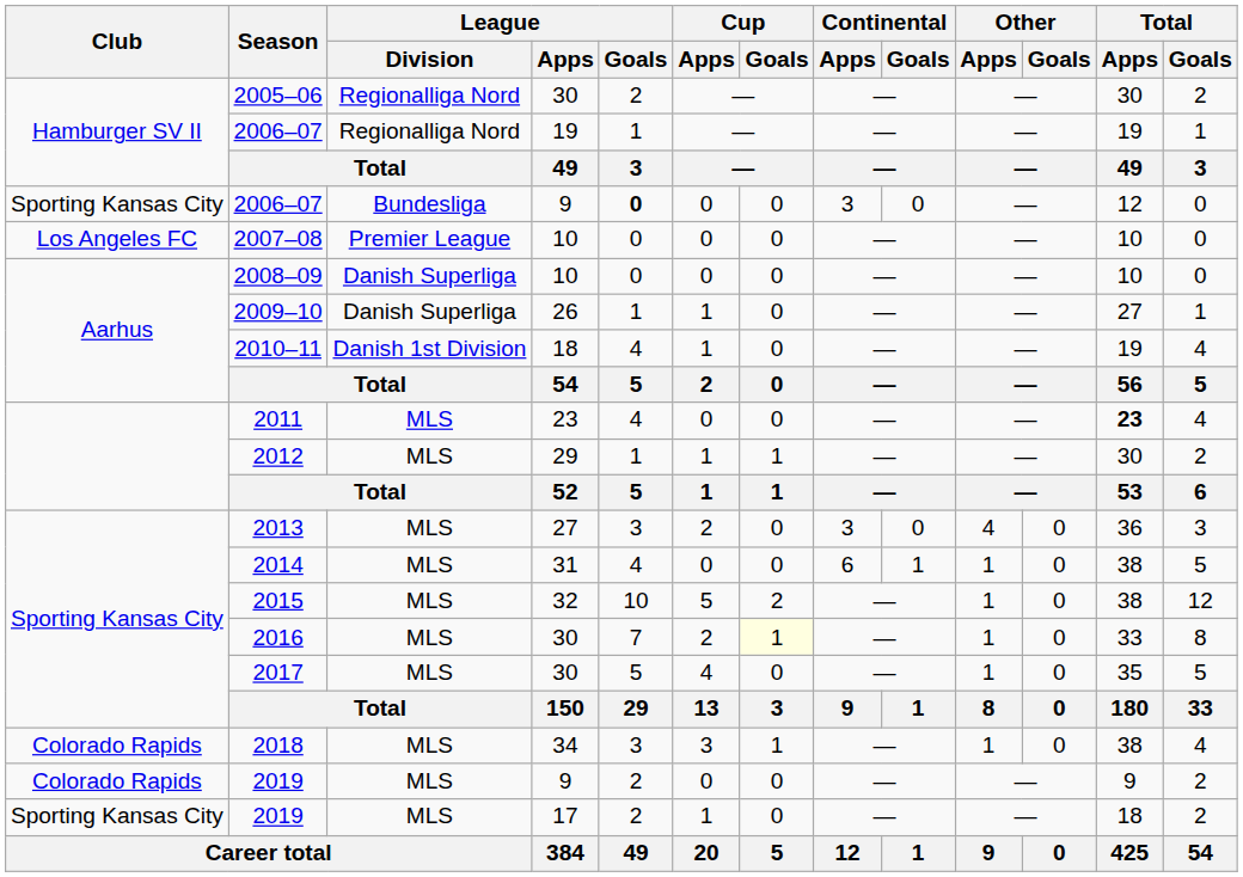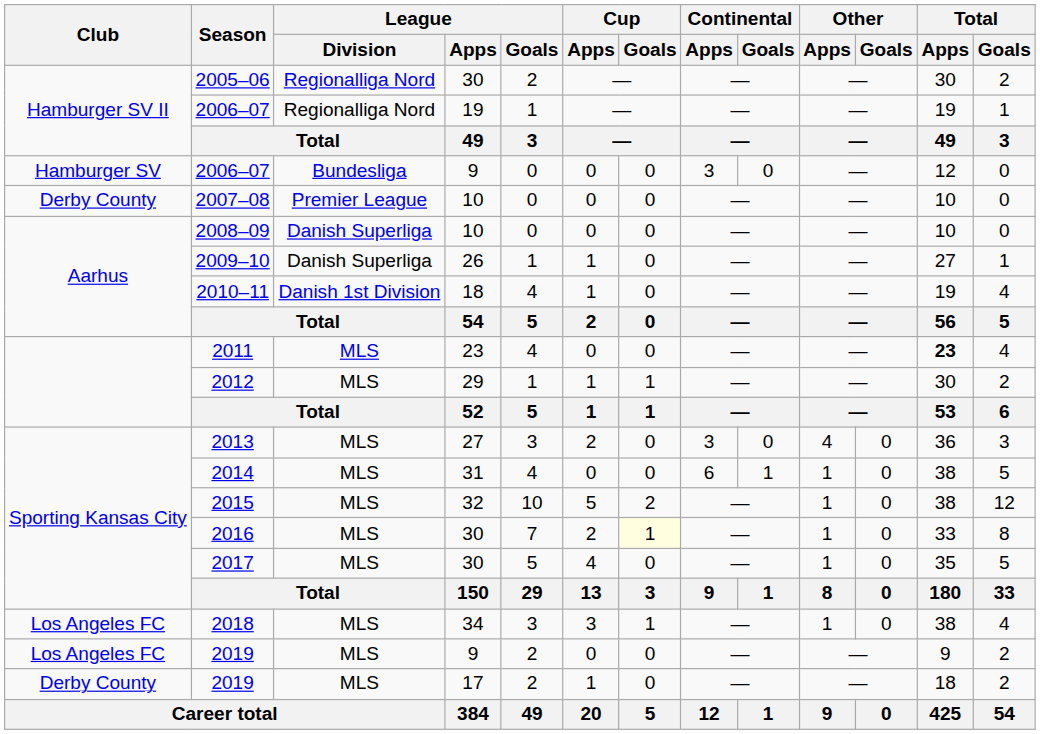 <table class="wikitable" style="text-align: center">
 <tr>
 <th rowspan="2">Club</th>
 <th rowspan="2">Season</th>
 <th colspan="3">League</th>
 <th colspan="2">Cup</th>
 <th colspan="2">Continental</th>
 <th colspan="2">Other</th>
 <th colspan="2">Total</th>
 </tr>
 <tr>
 <th>Division</th>
 <th>Apps</th>
 <th>Goals</th>
 <th>Apps</th>
 <th>Goals</th>
 <th>Apps</th>
 <th>Goals</th>
 <th>Apps</th>
 <th>Goals</th>
 <th>Apps</th>
 <th>Goals</th>
 </tr>
 <tr>
 <td rowspan="3"><a href='#'>Hamburger SV II</a></td>
 <td><a href='#'>2005–06</a></td>
 <td><a href='#'>Regionalliga Nord</a></td>
 <td>30</td>
 <td>2</td>
 <td colspan="2">—</td>
 <td colspan="2">—</td>
 <td colspan="2">—</td>
 <td>30</td>
 <td>2</td>
 </tr>
 <tr>
 <td><a href='#'>2006–07</a></td>
 <td>Regionalliga Nord</td>
 <td>19</td>
 <td>1</td>
 <td colspan="2">—</td>
 <td colspan="2">—</td>
 <td colspan="2">—</td>
 <td>19</td>
 <td>1</td>
 </tr>
 <tr>
 <th colspan="2">Total</th>
 <th>49</th>
 <th>3</th>
 <th colspan="2">—</th>
 <th colspan="2">—</th>
 <th colspan="2">—</th>
 <th>49</th>
 <th>3</th>
 </tr>
 <tr>
-<td>Sporting Kansas City</td>
+<td><a href='#'>Hamburger SV</a></td>
 <td><a href='#'>2006–07</a></td>
 <td><a href='#'>Bundesliga</a></td>
 <td>9</td>
-<td><strong>0</strong></td>
+<td>0</td>
 <td>0</td>
 <td>0</td>
 <td>3</td>
 <td>0</td>
 <td colspan="2">—</td>
 <td>12</td>
 <td>0</td>
 </tr>
 <tr>
-<td><a href='#'>Los Angeles FC</a></td>
+<td><a href='#'>Derby County</a></td>
 <td><a href='#'>2007–08</a></td>
 <td><a href='#'>Premier League</a></td>
 <td>10</td>
 <td>0</td>
 <td>0</td>
 <td>0</td>
 <td colspan="2">—</td>
 <td colspan="2">—</td>
 <td>10</td>
 <td>0</td>
 </tr>
 <tr>
 <td rowspan="4"><a href='#'>Aarhus</a></td>
 <td><a href='#'>2008–09</a></td>
 <td><a href='#'>Danish Superliga</a></td>
 <td>10</td>
 <td>0</td>
 <td>0</td>
 <td>0</td>
 <td colspan="2">—</td>
 <td colspan="2">—</td>
 <td>10</td>
 <td>0</td>
 </tr>
 <tr>
 <td><a href='#'>2009–10</a></td>
 <td>Danish Superliga</td>
 <td>26</td>
 <td>1</td>
 <td>1</td>
 <td>0</td>
 <td colspan="2">—</td>
 <td colspan="2">—</td>
 <td>27</td>
 <td>1</td>
 </tr>
 <tr>
 <td><a href='#'>2010–11</a></td>
 <td><a href='#'>Danish 1st Division</a></td>
 <td>18</td>
 <td>4</td>
 <td>1</td>
 <td>0</td>
 <td colspan="2">—</td>
 <td colspan="2">—</td>
 <td>19</td>
 <td>4</td>
 </tr>
 <tr>
 <th colspan="2">Total</th>
 <th>54</th>
 <th>5</th>
 <th>2</th>
 <th>0</th>
 <th colspan="2">—</th>
 <th colspan="2">—</th>
 <th>56</th>
 <th>5</th>
 </tr>
 <tr>
 <td rowspan="3"></td>
 <td><a href='#'>2011</a></td>
 <td><a href='#'>MLS</a></td>
 <td>23</td>
 <td>4</td>
 <td>0</td>
 <td>0</td>
 <td colspan="2">—</td>
 <td colspan="2">—</td>
 <td><strong>23</strong></td>
 <td>4</td>
 </tr>
 <tr>
 <td><a href='#'>2012</a></td>
 <td>MLS</td>
 <td>29</td>
 <td>1</td>
 <td>1</td>
 <td>1</td>
 <td colspan="2">—</td>
 <td colspan="2">—</td>
 <td>30</td>
 <td>2</td>
 </tr>
 <tr>
 <th colspan="2">Total</th>
 <th>52</th>
 <th>5</th>
 <th>1</th>
 <th>1</th>
 <th colspan="2">—</th>
 <th colspan="2">—</th>
 <th>53</th>
 <th>6</th>
 </tr>
 <tr>
 <td rowspan="6"><a href='#'>Sporting Kansas City</a></td>
 <td><a href='#'>2013</a></td>
 <td>MLS</td>
 <td>27</td>
 <td>3</td>
 <td>2</td>
 <td>0</td>
 <td>3</td>
 <td>0</td>
 <td>4</td>
 <td>0</td>
 <td>36</td>
 <td>3</td>
 </tr>
 <tr>
 <td><a href='#'>2014</a></td>
 <td>MLS</td>
 <td>31</td>
 <td>4</td>
 <td>0</td>
 <td>0</td>
 <td>6</td>
 <td>1</td>
 <td>1</td>
 <td>0</td>
 <td>38</td>
 <td>5</td>
 </tr>
 <tr>
 <td><a href='#'>2015</a></td>
 <td>MLS</td>
 <td>32</td>
 <td>10</td>
 <td>5</td>
 <td>2</td>
 <td colspan="2">—</td>
 <td>1</td>
 <td>0</td>
 <td>38</td>
 <td>12</td>
 </tr>
 <tr>
 <td><a href='#'>2016</a></td>
 <td>MLS</td>
 <td>30</td>
 <td>7</td>
 <td>2</td>
 <td style="background: lightyellow;">1</td>
 <td colspan="2">—</td>
 <td>1</td>
 <td>0</td>
 <td>33</td>
 <td>8</td>
 </tr>
 <tr>
 <td><a href='#'>2017</a></td>
 <td>MLS</td>
 <td>30</td>
 <td>5</td>
 <td>4</td>
 <td>0</td>
 <td colspan="2">—</td>
 <td>1</td>
 <td>0</td>
 <td>35</td>
 <td>5</td>
 </tr>
 <tr>
 <th colspan="2">Total</th>
 <th>150</th>
 <th>29</th>
 <th>13</th>
 <th>3</th>
 <th>9</th>
 <th>1</th>
 <th>8</th>
 <th>0</th>
 <th>180</th>
 <th>33</th>
 </tr>
 <tr>
-<td><a href='#'>Colorado Rapids</a></td>
+<td><a href='#'>Los Angeles FC</a></td>
 <td><a href='#'>2018</a></td>
 <td>MLS</td>
 <td>34</td>
 <td>3</td>
 <td>3</td>
 <td>1</td>
 <td colspan="2">—</td>
 <td>1</td>
 <td>0</td>
 <td>38</td>
 <td>4</td>
 </tr>
 <tr>
-<td><a href='#'>Colorado Rapids</a></td>
+<td><a href='#'>Los Angeles FC</a></td>
 <td><a href='#'>2019</a></td>
 <td>MLS</td>
 <td>9</td>
 <td>2</td>
 <td>0</td>
 <td>0</td>
 <td colspan="2">—</td>
 <td colspan="2">—</td>
 <td>9</td>
 <td>2</td>
 </tr>
 <tr>
-<td>Sporting Kansas City</td>
+<td><a href='#'>Derby County</a></td>
 <td><a href='#'>2019</a></td>
 <td>MLS</td>
 <td>17</td>
 <td>2</td>
 <td>1</td>
 <td>0</td>
 <td colspan="2">—</td>
 <td colspan="2">—</td>
 <td>18</td>
 <td>2</td>
 </tr>
 <tr>
 <th colspan="3">Career total</th>
 <th>384</th>
 <th>49</th>
 <th>20</th>
 <th>5</th>
 <th>12</th>
 <th>1</th>
 <th>9</th>
 <th>0</th>
 <th>425</th>
 <th>54</th>
 </tr>
 </table>
